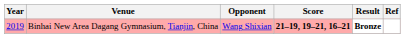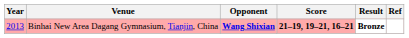 <table class="sortable wikitable" style="font-size: 90%">
 <tr>
 <th>Year</th>
 <th>Venue</th>
 <th>Opponent</th>
 <th>Score</th>
 <th>Result</th>
 <th>Ref</th>
 </tr>
 <tr style="background:#FFAAAA">
-<td align="center"><a href='#'>2019</a></td>
+<td align="center"><a href='#'>2013</a></td>
 <td align="left">Binhai New Area Dagang Gymnasium, <a href='#'>Tianjin</a>, China</td>
-<td align="left"> <a href='#'>Wang Shixian</a></td>
+<td align="left"><strong> <a href='#'>Wang Shixian</a></strong></td>
 <td align="left"><strong>21–19, 19–21, 16–21</strong></td>
 <td style="text-align:left; background:white"> <strong>Bronze</strong></td>
 <td style="text-align:center; background:white"></td>
 </tr>
 </table>
